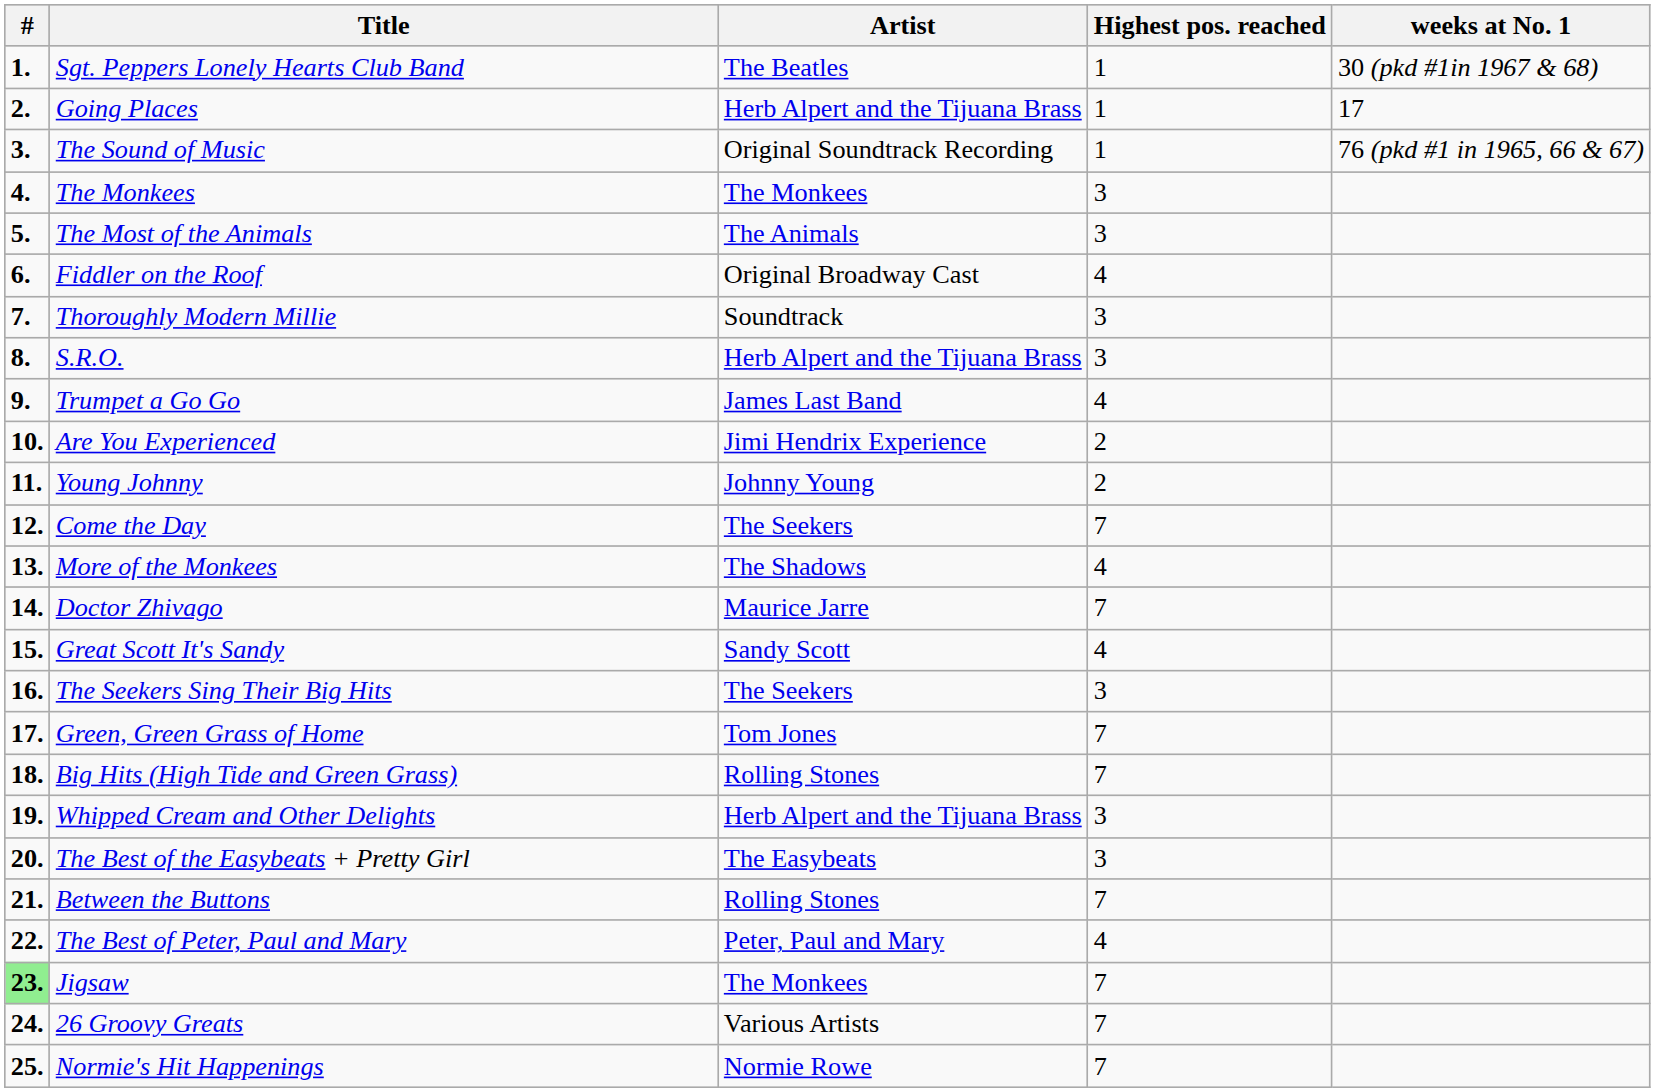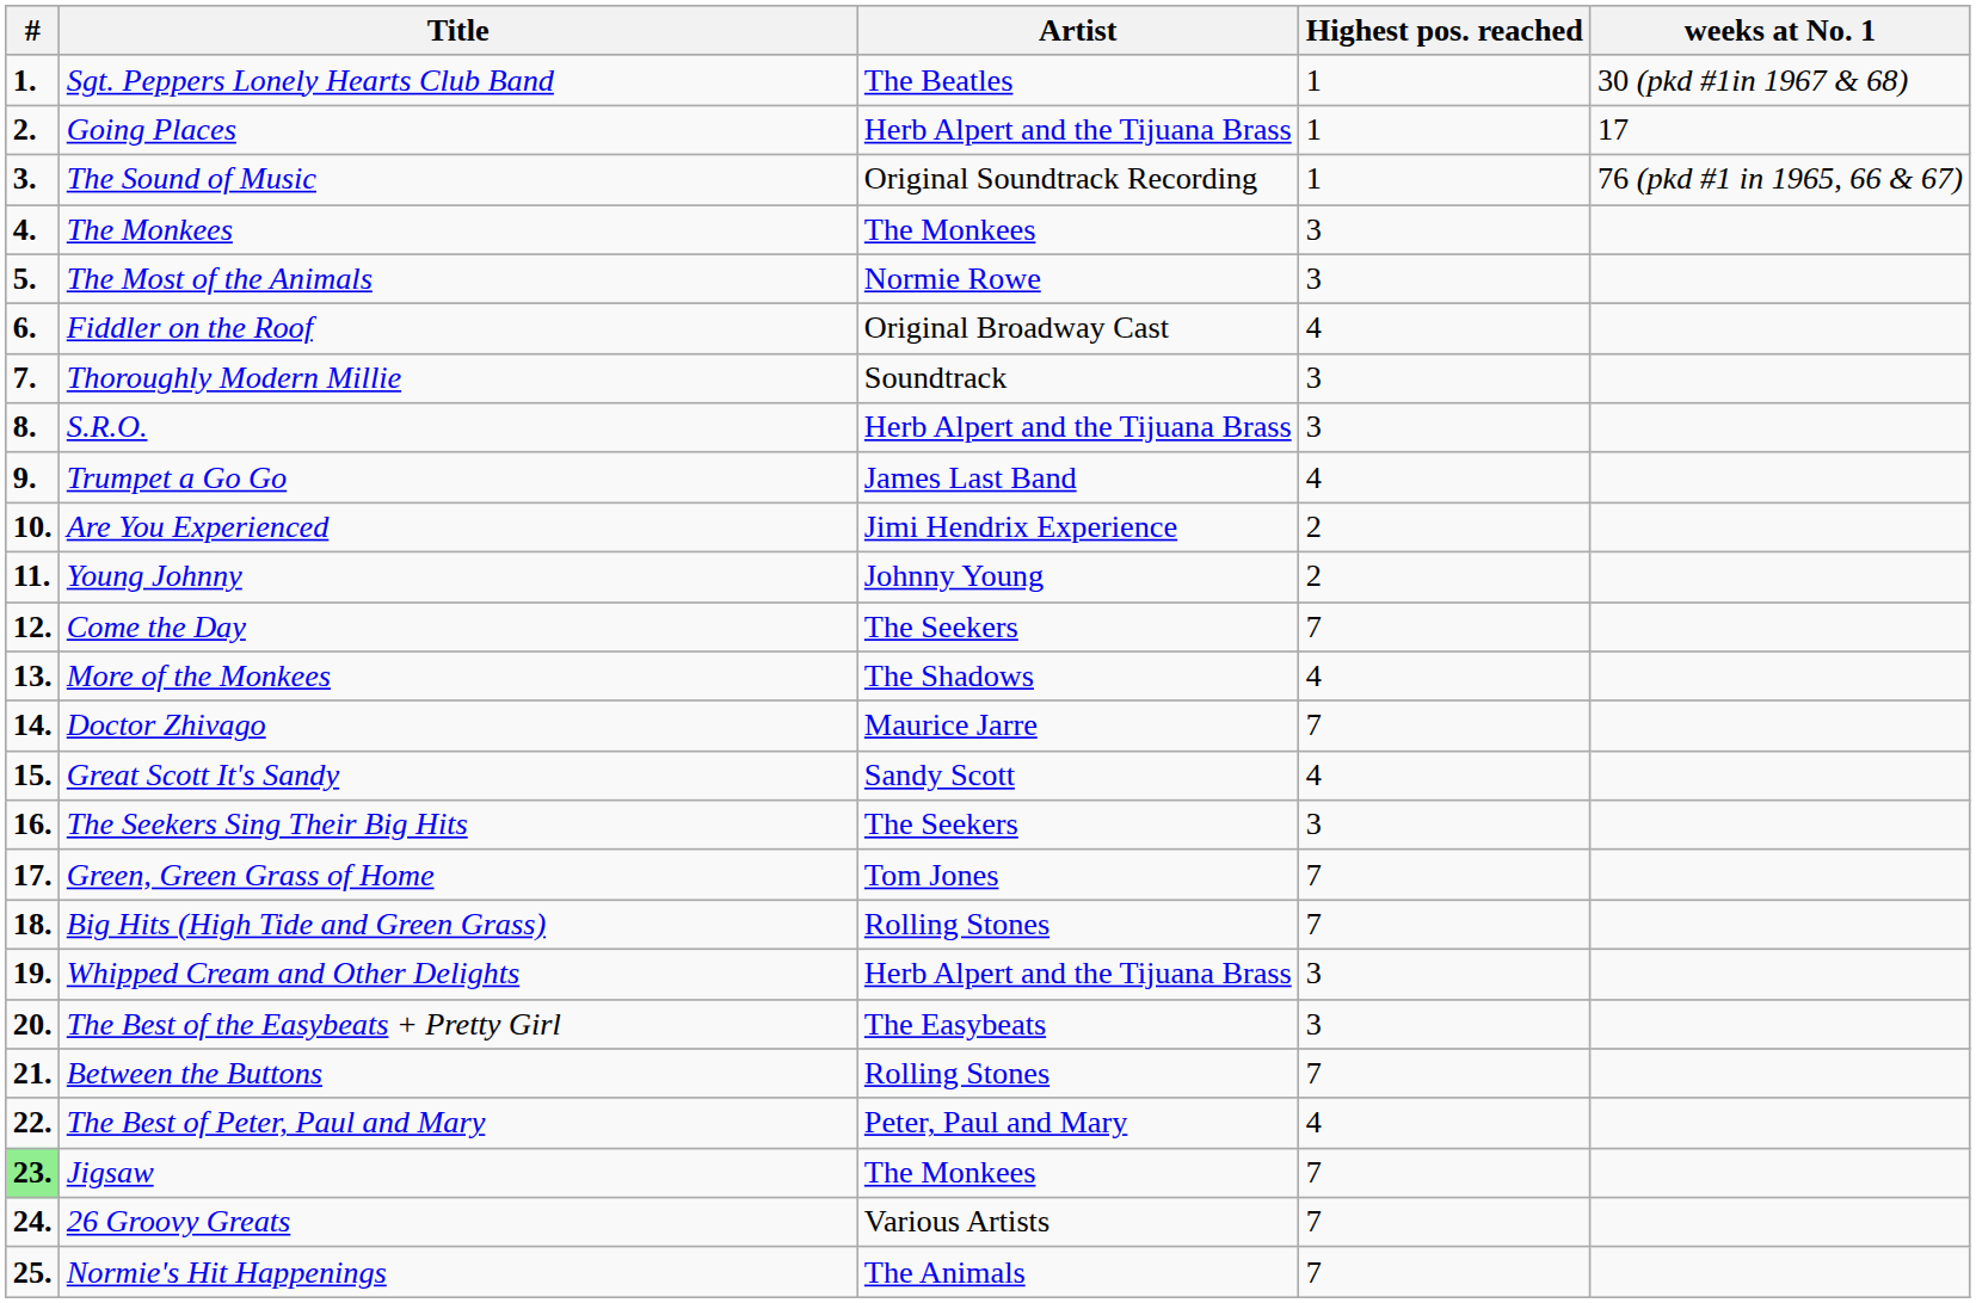 <table class="wikitable">
 <tr>
 <th>#</th>
 <th width="400">Title</th>
 <th>Artist</th>
 <th>Highest pos. reached</th>
 <th>weeks at No. 1</th>
 </tr>
 <tr>
 <td><strong>1.</strong></td>
 <td><em><a href='#'>Sgt. Peppers Lonely Hearts Club Band</a></em></td>
 <td><a href='#'>The Beatles</a></td>
 <td>1</td>
 <td>30 <em>(pkd #1in 1967 & 68)</em></td>
 </tr>
 <tr>
 <td><strong>2.</strong></td>
 <td><em><a href='#'>Going Places</a></em></td>
 <td><a href='#'>Herb Alpert and the Tijuana Brass</a></td>
 <td>1</td>
 <td>17</td>
 </tr>
 <tr>
 <td><strong>3.</strong></td>
 <td><em><a href='#'>The Sound of Music</a></em></td>
 <td>Original Soundtrack Recording</td>
 <td>1</td>
 <td>76 <em>(pkd #1 in 1965, 66 & 67)</em></td>
 </tr>
 <tr>
 <td><strong>4.</strong></td>
 <td><em><a href='#'>The Monkees</a></em></td>
 <td><a href='#'>The Monkees</a></td>
 <td>3</td>
 <td></td>
 </tr>
 <tr>
 <td><strong>5.</strong></td>
 <td><em><a href='#'>The Most of the Animals</a></em></td>
-<td><a href='#'>The Animals</a></td>
+<td><a href='#'>Normie Rowe</a></td>
 <td>3</td>
 <td></td>
 </tr>
 <tr>
 <td><strong>6.</strong></td>
 <td><em><a href='#'>Fiddler on the Roof</a></em></td>
 <td>Original Broadway Cast</td>
 <td>4</td>
 <td></td>
 </tr>
 <tr>
 <td><strong>7.</strong></td>
 <td><em><a href='#'>Thoroughly Modern Millie</a></em></td>
 <td>Soundtrack</td>
 <td>3</td>
 <td></td>
 </tr>
 <tr>
 <td><strong>8.</strong></td>
 <td><em><a href='#'>S.R.O.</a></em></td>
 <td><a href='#'>Herb Alpert and the Tijuana Brass</a></td>
 <td>3</td>
 <td></td>
 </tr>
 <tr>
 <td><strong>9.</strong></td>
 <td><em><a href='#'>Trumpet a Go Go</a></em></td>
 <td><a href='#'>James Last Band</a></td>
 <td>4</td>
 <td></td>
 </tr>
 <tr>
 <td><strong>10.</strong></td>
 <td><em><a href='#'>Are You Experienced</a></em></td>
 <td><a href='#'>Jimi Hendrix Experience</a></td>
 <td>2</td>
 <td></td>
 </tr>
 <tr>
 <td><strong>11.</strong></td>
 <td><em><a href='#'>Young Johnny</a></em></td>
 <td><a href='#'>Johnny Young</a></td>
 <td>2</td>
 <td></td>
 </tr>
 <tr>
 <td><strong>12.</strong></td>
 <td><em><a href='#'>Come the Day</a></em></td>
 <td><a href='#'>The Seekers</a></td>
 <td>7</td>
 <td></td>
 </tr>
 <tr>
 <td><strong>13.</strong></td>
 <td><em><a href='#'>More of the Monkees</a></em></td>
 <td><a href='#'>The Shadows</a></td>
 <td>4</td>
 <td></td>
 </tr>
 <tr>
 <td><strong>14.</strong></td>
 <td><em><a href='#'>Doctor Zhivago</a></em></td>
 <td><a href='#'>Maurice Jarre</a></td>
 <td>7</td>
 <td></td>
 </tr>
 <tr>
 <td><strong>15.</strong></td>
 <td><em><a href='#'>Great Scott It's Sandy</a></em></td>
 <td><a href='#'>Sandy Scott</a></td>
 <td>4</td>
 <td></td>
 </tr>
 <tr>
 <td><strong>16.</strong></td>
 <td><em><a href='#'>The Seekers Sing Their Big Hits</a></em></td>
 <td><a href='#'>The Seekers</a></td>
 <td>3</td>
 <td></td>
 </tr>
 <tr>
 <td><strong>17.</strong></td>
 <td><em><a href='#'>Green, Green Grass of Home</a></em></td>
 <td><a href='#'>Tom Jones</a></td>
 <td>7</td>
 <td></td>
 </tr>
 <tr>
 <td><strong>18.</strong></td>
 <td><em><a href='#'>Big Hits (High Tide and Green Grass)</a></em></td>
 <td><a href='#'>Rolling Stones</a></td>
 <td>7</td>
 <td></td>
 </tr>
 <tr>
 <td><strong>19.</strong></td>
 <td><em><a href='#'>Whipped Cream and Other Delights</a></em></td>
 <td><a href='#'>Herb Alpert and the Tijuana Brass</a></td>
 <td>3</td>
 <td></td>
 </tr>
 <tr>
 <td><strong>20.</strong></td>
 <td><em><a href='#'>The Best of the Easybeats</a> + Pretty Girl</em></td>
 <td><a href='#'>The Easybeats</a></td>
 <td>3</td>
 <td></td>
 </tr>
 <tr>
 <td><strong>21.</strong></td>
 <td><em><a href='#'>Between the Buttons</a></em></td>
 <td><a href='#'>Rolling Stones</a></td>
 <td>7</td>
 <td></td>
 </tr>
 <tr>
 <td><strong>22.</strong></td>
 <td><em><a href='#'>The Best of Peter, Paul and Mary</a></em></td>
 <td><a href='#'>Peter, Paul and Mary</a></td>
 <td>4</td>
 <td></td>
 </tr>
 <tr>
 <td style="background: lightgreen;"><strong>23.</strong></td>
 <td><em><a href='#'>Jigsaw</a></em></td>
 <td><a href='#'>The Monkees</a></td>
 <td>7</td>
 <td></td>
 </tr>
 <tr>
 <td><strong>24.</strong></td>
 <td><em><a href='#'>26 Groovy Greats</a></em></td>
 <td>Various Artists</td>
 <td>7</td>
 <td></td>
 </tr>
 <tr>
 <td><strong>25.</strong></td>
 <td><em><a href='#'>Normie's Hit Happenings</a></em></td>
-<td><a href='#'>Normie Rowe</a></td>
+<td><a href='#'>The Animals</a></td>
 <td>7</td>
 <td></td>
 </tr>
 </table>
